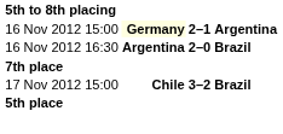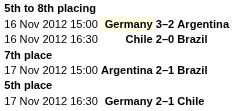 <table style="font-size:90%; margin: 0 auto;">
 <tr>
 <td><strong>5th to 8th placing</strong></td>
 </tr>
 <tr>
 <td>16 Nov 2012 15:00</td>
 <td align="right" style="background: lightyellow;"><strong>Germany</strong> </td>
-<td align="center"><strong>2–1</strong></td>
+<td align="center"><strong>3–2</strong></td>
 <td> <strong>Argentina</strong></td>
 </tr>
 <tr>
 <td>16 Nov 2012 16:30</td>
-<td align="right"><strong>Argentina</strong> </td>
+<td align="right"><strong>Chile</strong> </td>
 <td align="center"><strong>2–0</strong></td>
 <td> <strong>Brazil</strong></td>
 </tr>
 <tr>
 <td><strong>7th place</strong></td>
 </tr>
 <tr>
 <td>17 Nov 2012 15:00</td>
-<td align="right"><strong>Chile</strong> </td>
-<td align="center"><strong>3–2</strong></td>
+<td align="right"><strong>Argentina</strong> </td>
+<td align="center"><strong>2–1</strong></td>
 <td> <strong>Brazil</strong></td>
 </tr>
 <tr>
 <td><strong>5th place</strong></td>
 </tr>
 <tr>
+<td>17 Nov 2012 16:30</td>
+<td align="right"><strong>Germany</strong> </td>
+<td align="center"><strong>2–1</strong></td>
+<td> <strong>Chile</strong></td>
+</tr>
+<tr>
 </tr>
 </table>
